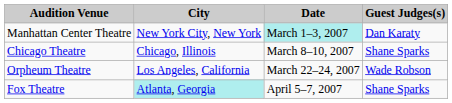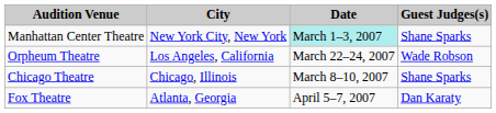 <table class="wikitable">
 <tr style="text-align:Center; background:#ccc;">
 <td><strong>Audition Venue</strong></td>
 <td><strong>City</strong></td>
 <td><strong>Date</strong></td>
 <td><strong>Guest Judges(s)</strong></td>
 </tr>
 <tr>
 <td>Manhattan Center Theatre</td>
 <td><a href='#'>New York City</a>, <a href='#'>New York</a></td>
 <td style="background: paleturquoise;">March 1–3, 2007</td>
-<td><a href='#'>Dan Karaty</a></td>
-</tr>
-<tr>
-<td><a href='#'>Chicago Theatre</a></td>
-<td><a href='#'>Chicago</a>, <a href='#'>Illinois</a></td>
-<td>March 8–10, 2007</td>
 <td><a href='#'>Shane Sparks</a></td>
 </tr>
 <tr>
 <td><a href='#'>Orpheum Theatre</a></td>
 <td><a href='#'>Los Angeles</a>, <a href='#'>California</a></td>
 <td>March 22–24, 2007</td>
 <td><a href='#'>Wade Robson</a></td>
 </tr>
 <tr>
-<td><a href='#'>Fox Theatre</a></td>
-<td style="background: paleturquoise;"><a href='#'>Atlanta</a>, <a href='#'>Georgia</a></td>
-<td>April 5–7, 2007</td>
+<td><a href='#'>Chicago Theatre</a></td>
+<td><a href='#'>Chicago</a>, <a href='#'>Illinois</a></td>
+<td>March 8–10, 2007</td>
 <td><a href='#'>Shane Sparks</a></td>
 </tr>
+<tr>
+<td><a href='#'>Fox Theatre</a></td>
+<td><a href='#'>Atlanta</a>, <a href='#'>Georgia</a></td>
+<td>April 5–7, 2007</td>
+<td><a href='#'>Dan Karaty</a></td>
+</tr>
 </table>
